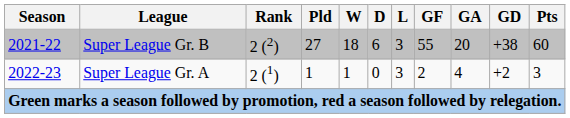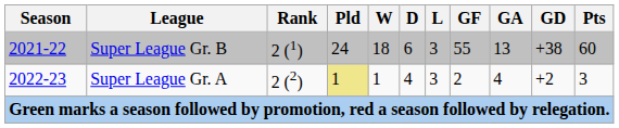 <table class="wikitable">
 <tr>
 <th>Season</th>
 <th>League</th>
 <th>Rank</th>
 <th>Pld</th>
 <th>W</th>
 <th>D</th>
 <th>L</th>
 <th>GF</th>
 <th>GA</th>
 <th>GD</th>
 <th>Pts</th>
 </tr>
 <tr bgcolor=silver>
 <td><a href='#'>2021-22</a></td>
 <td align=left><a href='#'>Super League</a> Gr. B</td>
-<td>2 (<sup>2</sup>)</td>
-<td>27</td>
+<td>2 (<sup>1</sup>)</td>
+<td>24</td>
 <td>18</td>
 <td>6</td>
 <td>3</td>
 <td>55</td>
-<td>20</td>
+<td>13</td>
 <td>+38</td>
 <td>60</td>
 </tr>
 <tr>
 <td><a href='#'>2022-23</a></td>
 <td align=left><a href='#'>Super League</a> Gr. A</td>
-<td>2 (<sup>1</sup>)</td>
+<td>2 (<sup>2</sup>)</td>
+<td style="background: khaki;">1</td>
 <td>1</td>
-<td>1</td>
-<td>0</td>
+<td>4</td>
 <td>3</td>
 <td>2</td>
 <td>4</td>
 <td>+2</td>
 <td>3</td>
 </tr>
 <tr bgcolor=#abcdef>
 <td colspan=11 align=center><strong>Green marks a season followed by promotion, red a season followed by relegation.</strong></td>
 </tr>
 </table>
